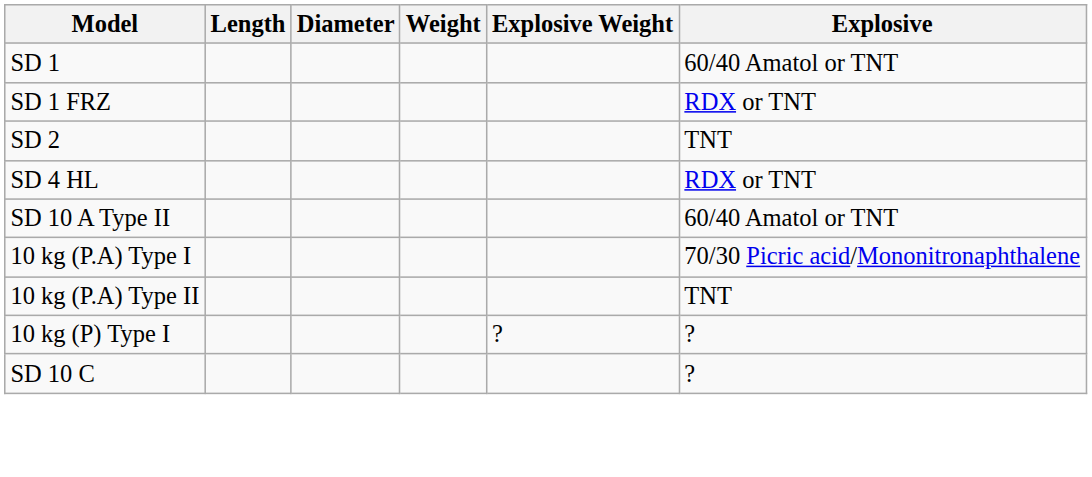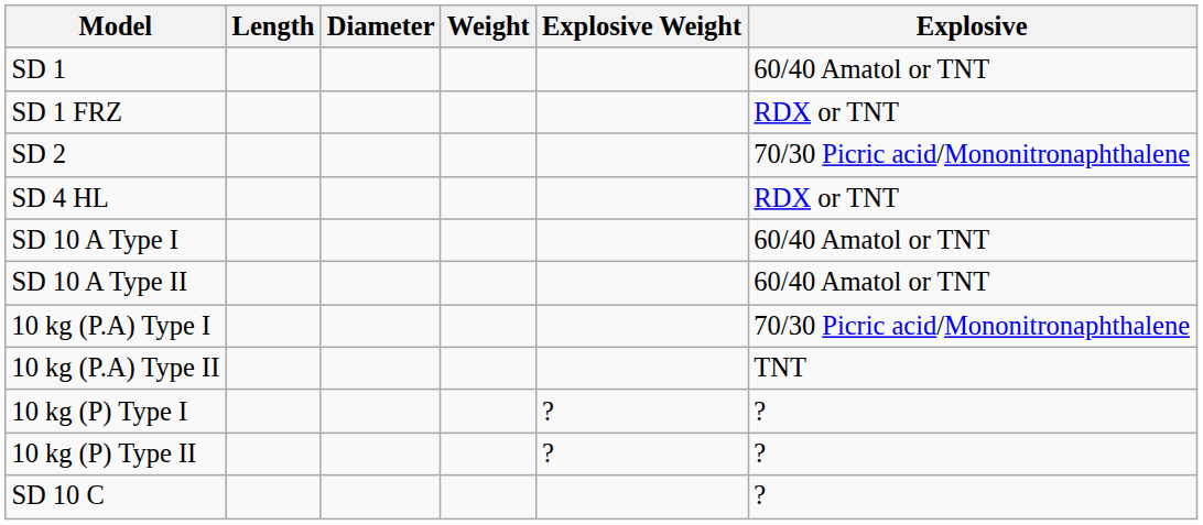 <table class="wikitable">
 <tr>
 <th>Model</th>
 <th>Length</th>
 <th>Diameter</th>
 <th>Weight</th>
 <th>Explosive Weight</th>
 <th>Explosive</th>
 </tr>
 <tr>
 <td>SD 1</td>
 <td></td>
 <td></td>
 <td></td>
 <td></td>
 <td>60/40 Amatol or TNT</td>
 </tr>
 <tr>
 <td>SD 1 FRZ</td>
 <td></td>
 <td></td>
 <td></td>
 <td></td>
 <td><a href='#'>RDX</a> or TNT</td>
 </tr>
 <tr>
 <td>SD 2</td>
 <td></td>
 <td></td>
 <td></td>
 <td></td>
-<td>TNT</td>
+<td>70/30 <a href='#'>Picric acid</a>/<a href='#'>Mononitronaphthalene</a></td>
 </tr>
 <tr>
 <td>SD 4 HL</td>
 <td></td>
 <td></td>
 <td></td>
 <td></td>
 <td><a href='#'>RDX</a> or TNT</td>
+</tr>
+<tr>
+<td>SD 10 A Type I</td>
+<td></td>
+<td></td>
+<td></td>
+<td></td>
+<td>60/40 Amatol or TNT</td>
 </tr>
 <tr>
 <td>SD 10 A Type II</td>
 <td></td>
 <td></td>
 <td></td>
 <td></td>
 <td>60/40 Amatol or TNT</td>
 </tr>
 <tr>
 <td>10 kg (P.A) Type I</td>
 <td></td>
 <td></td>
 <td></td>
 <td></td>
 <td>70/30 <a href='#'>Picric acid</a>/<a href='#'>Mononitronaphthalene</a></td>
 </tr>
 <tr>
 <td>10 kg (P.A) Type II</td>
 <td></td>
 <td></td>
 <td></td>
 <td></td>
 <td>TNT</td>
 </tr>
 <tr>
 <td>10 kg (P) Type I</td>
 <td></td>
 <td></td>
 <td></td>
 <td>?</td>
 <td>?</td>
 </tr>
 <tr>
+<td>10 kg (P) Type II</td>
+<td></td>
+<td></td>
+<td></td>
+<td>?</td>
+<td>?</td>
+</tr>
+<tr>
 <td>SD 10 C</td>
 <td></td>
 <td></td>
 <td></td>
 <td></td>
 <td>?</td>
 </tr>
 </table>
